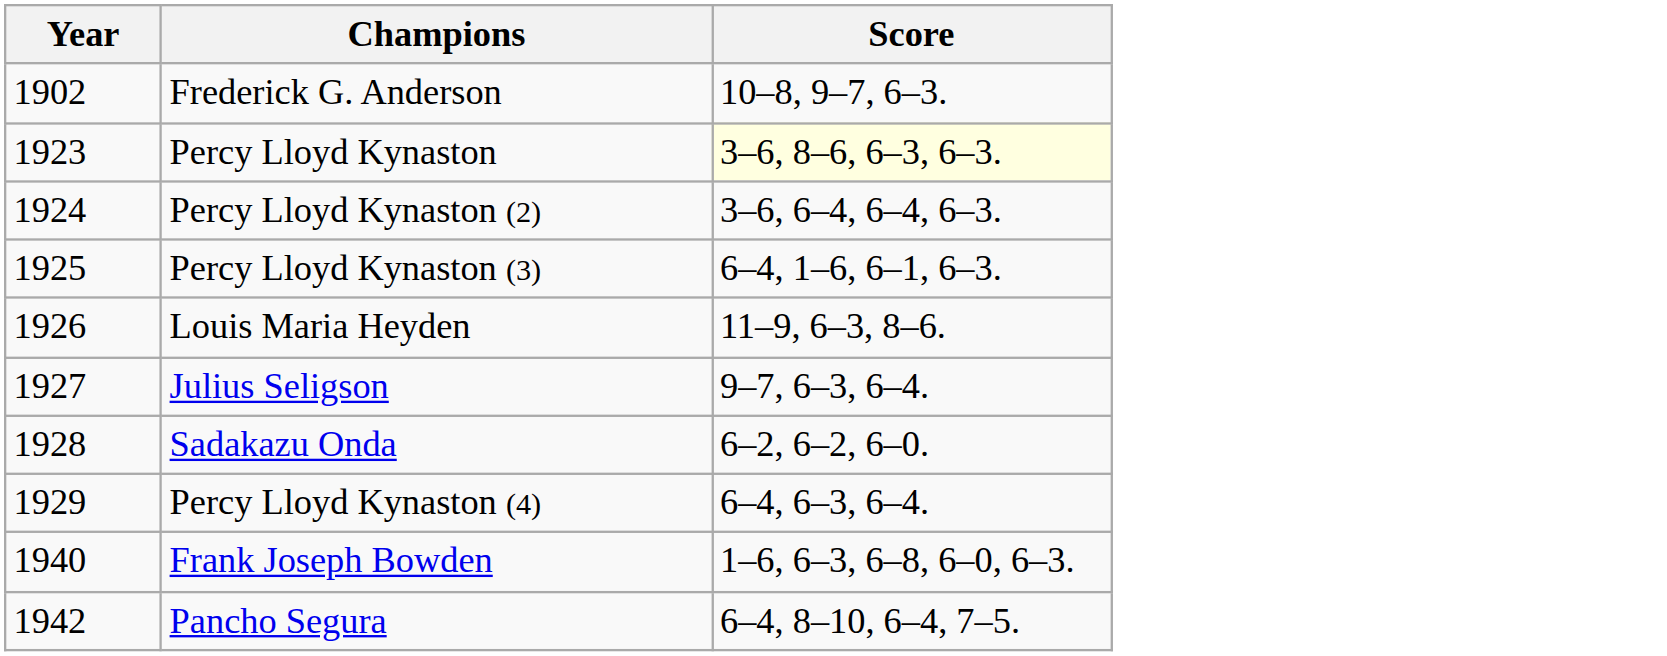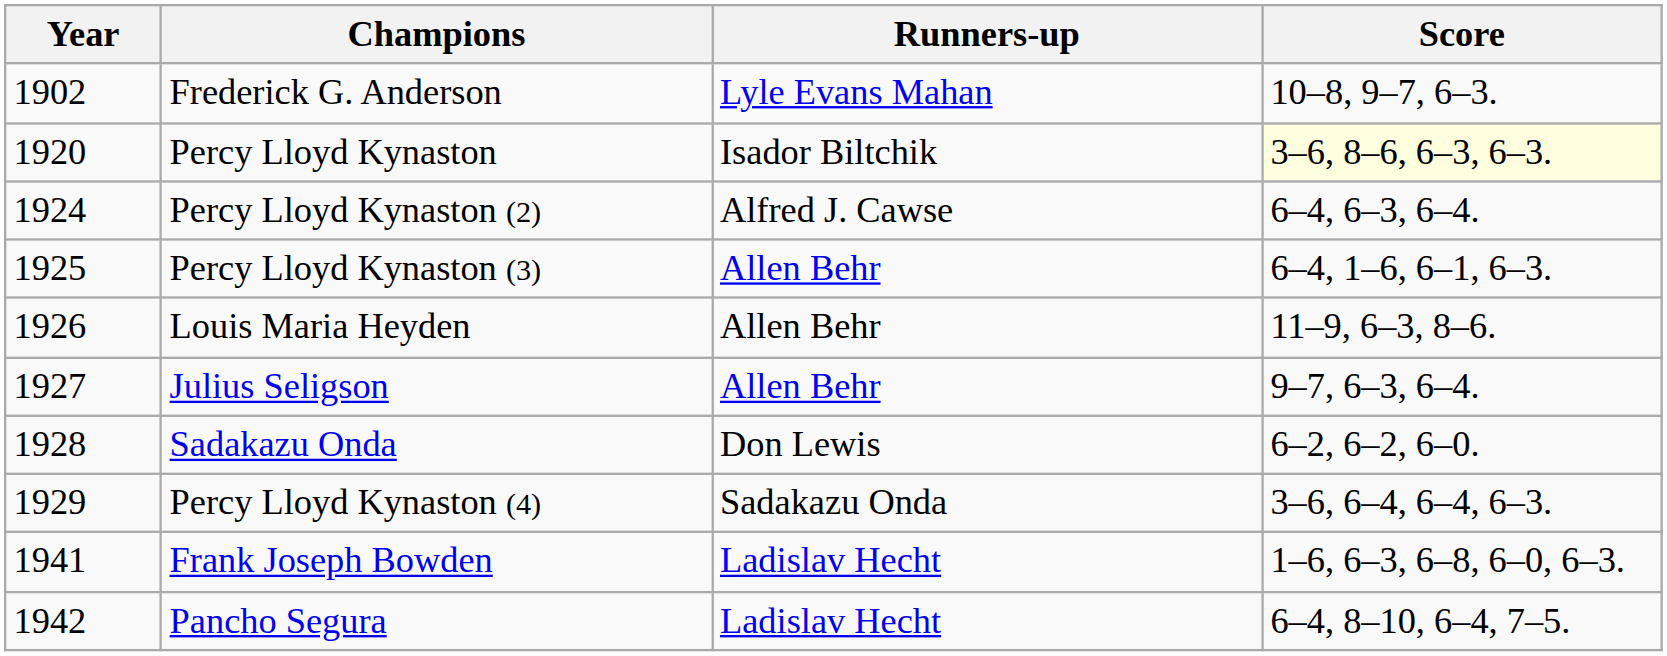 <table class="wikitable" style="font-size:98%;">
 <tr>
 <th style="width:60px;">Year</th>
 <th style="width:230px;">Champions</th>
+<th style="width:230px;">Runners-up</th>
 <th style="width:165px;">Score</th>
 </tr>
 <tr>
 <td>1902</td>
 <td> Frederick G. Anderson</td>
+<td> <a href='#'>Lyle Evans Mahan</a></td>
 <td>10–8, 9–7, 6–3.</td>
 </tr>
 <tr>
-<td>1923</td>
+<td>1920</td>
 <td> Percy Lloyd Kynaston</td>
+<td> Isador Biltchik</td>
 <td style="background: lightyellow;">3–6, 8–6, 6–3, 6–3.</td>
 </tr>
 <tr>
 <td>1924</td>
 <td> Percy Lloyd Kynaston <small>(2)</small></td>
-<td>3–6, 6–4, 6–4, 6–3.</td>
+<td> Alfred J. Cawse</td>
+<td>6–4, 6–3, 6–4.</td>
 </tr>
 <tr>
 <td>1925</td>
 <td>  Percy Lloyd Kynaston <small>(3)</small></td>
+<td> <a href='#'>Allen Behr</a></td>
 <td>6–4, 1–6, 6–1, 6–3.</td>
 </tr>
 <tr>
 <td>1926</td>
 <td> Louis Maria Heyden</td>
+<td> Allen Behr</td>
 <td>11–9, 6–3, 8–6.</td>
 </tr>
 <tr>
 <td>1927</td>
 <td> <a href='#'>Julius Seligson</a></td>
+<td> <a href='#'>Allen Behr</a></td>
 <td>9–7, 6–3, 6–4.</td>
 </tr>
 <tr>
 <td>1928</td>
 <td> <a href='#'>Sadakazu Onda</a></td>
+<td> Don Lewis</td>
 <td>6–2, 6–2, 6–0.</td>
 </tr>
 <tr>
 <td>1929</td>
 <td>  Percy Lloyd Kynaston <small>(4)</small></td>
-<td>6–4, 6–3, 6–4.</td>
+<td> Sadakazu Onda</td>
+<td>3–6, 6–4, 6–4, 6–3.</td>
 </tr>
 <tr>
-<td>1940</td>
+<td>1941</td>
 <td> <a href='#'>Frank Joseph Bowden</a></td>
+<td> <a href='#'>Ladislav Hecht</a></td>
 <td>1–6, 6–3, 6–8, 6–0, 6–3.</td>
 </tr>
 <tr>
 <td>1942</td>
 <td> <a href='#'>Pancho Segura</a></td>
+<td> <a href='#'>Ladislav Hecht</a></td>
 <td>6–4, 8–10, 6–4, 7–5.</td>
 </tr>
 </table>
